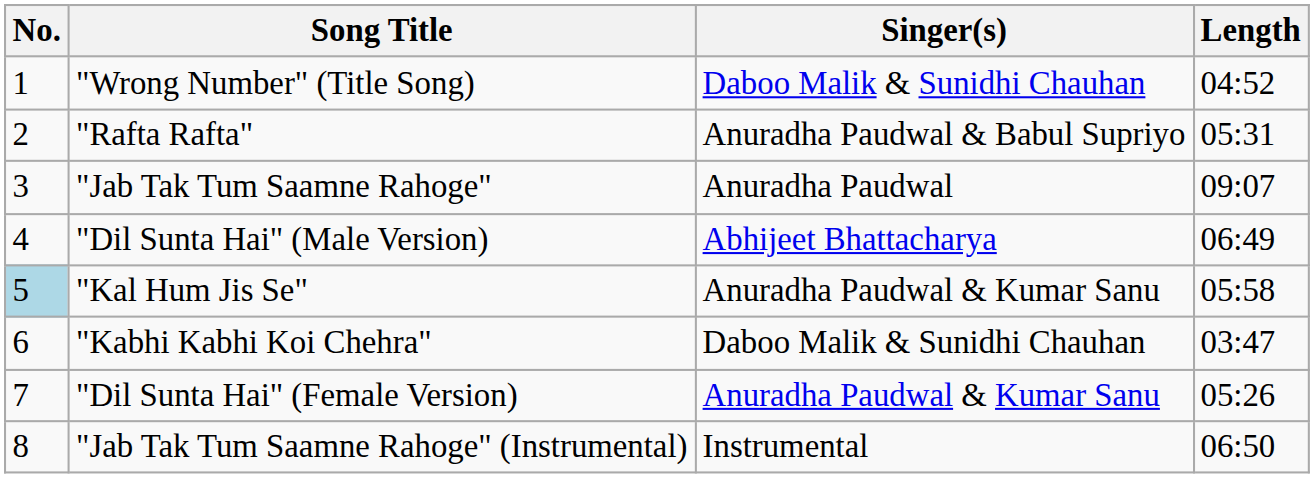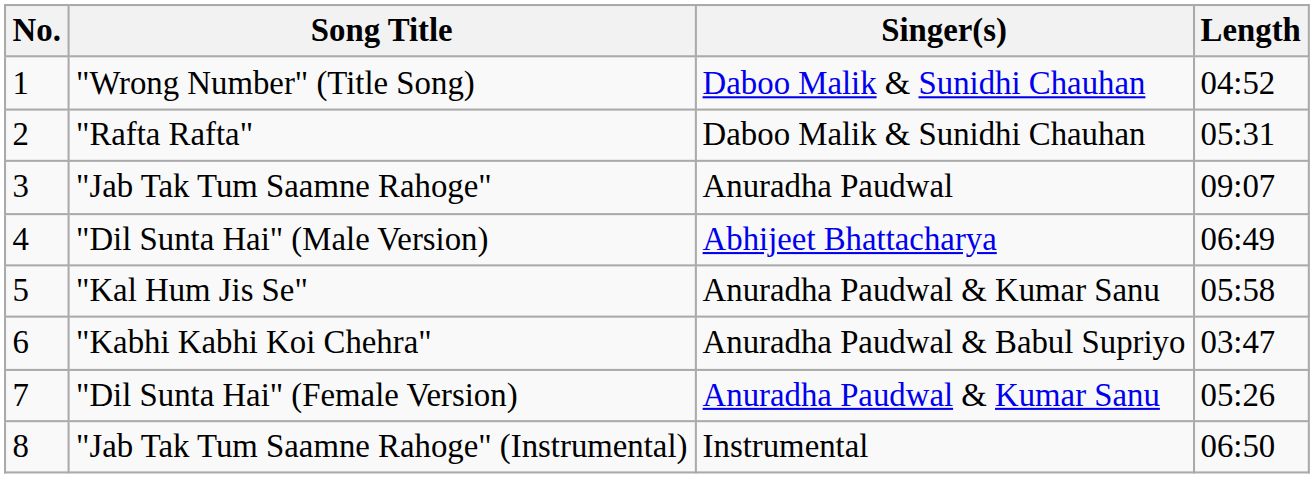 <table class="wikitable">
 <tr>
 <th>No.</th>
 <th>Song Title</th>
 <th>Singer(s)</th>
 <th>Length</th>
 </tr>
 <tr>
 <td>1</td>
 <td>"Wrong Number" (Title Song)</td>
 <td><a href='#'>Daboo Malik</a> & <a href='#'>Sunidhi Chauhan</a></td>
 <td>04:52</td>
 </tr>
 <tr>
 <td>2</td>
 <td>"Rafta Rafta"</td>
-<td>Anuradha Paudwal & Babul Supriyo</td>
+<td>Daboo Malik & Sunidhi Chauhan</td>
 <td>05:31</td>
 </tr>
 <tr>
 <td>3</td>
 <td>"Jab Tak Tum Saamne Rahoge"</td>
 <td>Anuradha Paudwal</td>
 <td>09:07</td>
 </tr>
 <tr>
 <td>4</td>
 <td>"Dil Sunta Hai" (Male Version)</td>
 <td><a href='#'>Abhijeet Bhattacharya</a></td>
 <td>06:49</td>
 </tr>
 <tr>
-<td style="background: lightblue;">5</td>
+<td>5</td>
 <td>"Kal Hum Jis Se"</td>
 <td>Anuradha Paudwal & Kumar Sanu</td>
 <td>05:58</td>
 </tr>
 <tr>
 <td>6</td>
 <td>"Kabhi Kabhi Koi Chehra"</td>
-<td>Daboo Malik & Sunidhi Chauhan</td>
+<td>Anuradha Paudwal & Babul Supriyo</td>
 <td>03:47</td>
 </tr>
 <tr>
 <td>7</td>
 <td>"Dil Sunta Hai" (Female Version)</td>
 <td><a href='#'>Anuradha Paudwal</a> & <a href='#'>Kumar Sanu</a></td>
 <td>05:26</td>
 </tr>
 <tr>
 <td>8</td>
 <td>"Jab Tak Tum Saamne Rahoge" (Instrumental)</td>
 <td>Instrumental</td>
 <td>06:50</td>
 </tr>
 </table>
